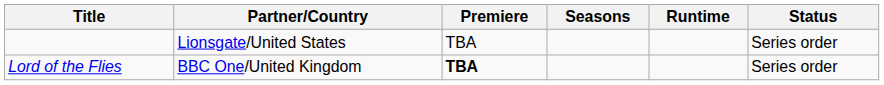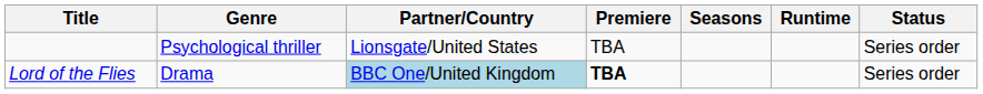 <table class="wikitable sortable" style="width:100%;">
 <tr>
 <th>Title</th>
+<th>Genre</th>
 <th>Partner/Country</th>
 <th>Premiere</th>
 <th>Seasons</th>
 <th>Runtime</th>
 <th>Status</th>
 </tr>
 <tr>
 <td><em></em></td>
+<td><a href='#'>Psychological thriller</a></td>
 <td><a href='#'>Lionsgate</a>/United States</td>
 <td>TBA</td>
 <td></td>
 <td></td>
 <td>Series order</td>
 </tr>
 <tr>
 <td><em><a href='#'>Lord of the Flies</a></em></td>
-<td><a href='#'>BBC One</a>/United Kingdom</td>
+<td><a href='#'>Drama</a></td>
+<td style="background: lightblue;"><a href='#'>BBC One</a>/United Kingdom</td>
 <td><strong>TBA</strong></td>
 <td></td>
 <td></td>
 <td>Series order</td>
 </tr>
 </table>
